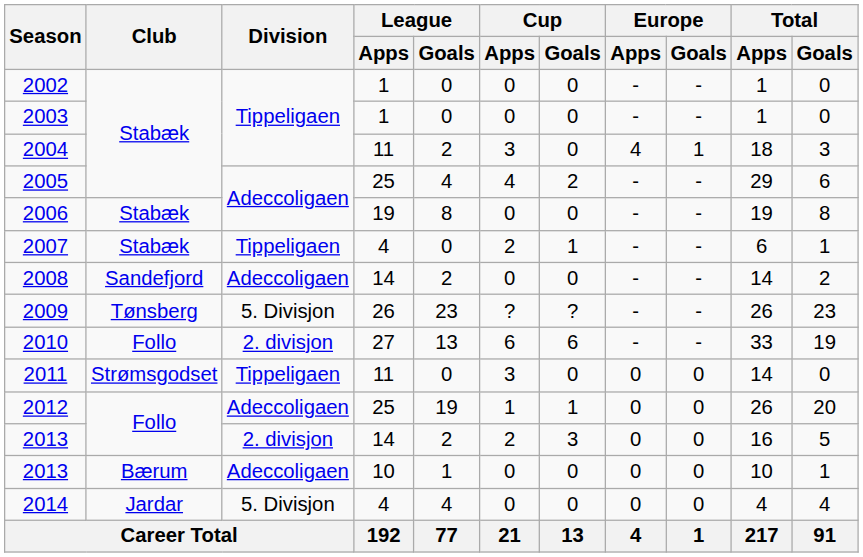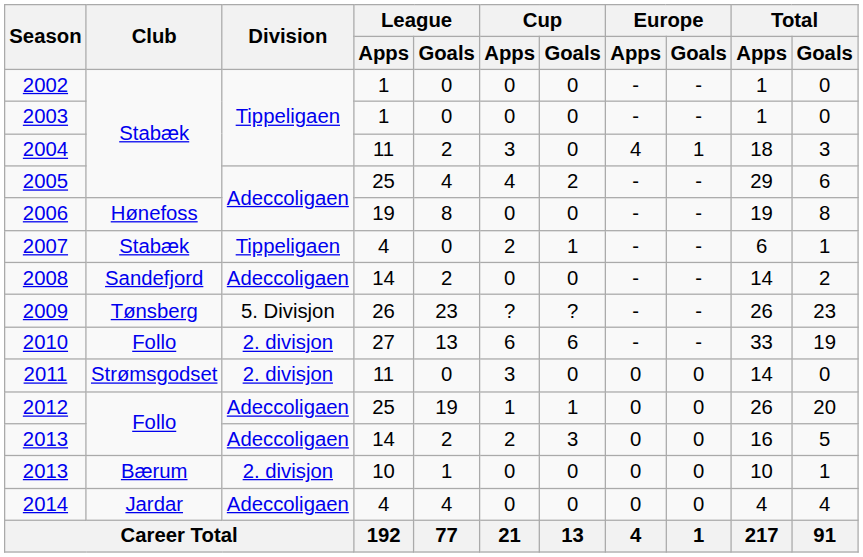 <table class="wikitable" style="text-align: center;">
 <tr>
 <th rowspan="2">Season</th>
 <th rowspan="2">Club</th>
 <th rowspan="2">Division</th>
 <th colspan="2">League</th>
 <th colspan="2">Cup</th>
 <th colspan="2">Europe</th>
 <th colspan="2">Total</th>
 </tr>
 <tr>
 <th>Apps</th>
 <th>Goals</th>
 <th>Apps</th>
 <th>Goals</th>
 <th>Apps</th>
 <th>Goals</th>
 <th>Apps</th>
 <th>Goals</th>
 </tr>
 <tr>
 <td><a href='#'>2002</a></td>
 <td rowspan="4" valign="center"><a href='#'>Stabæk</a></td>
 <td rowspan="3" valign="center"><a href='#'>Tippeligaen</a></td>
 <td>1</td>
 <td>0</td>
 <td>0</td>
 <td>0</td>
 <td>-</td>
 <td>-</td>
 <td>1</td>
 <td>0</td>
 </tr>
 <tr>
 <td><a href='#'>2003</a></td>
 <td>1</td>
 <td>0</td>
 <td>0</td>
 <td>0</td>
 <td>-</td>
 <td>-</td>
 <td>1</td>
 <td>0</td>
 </tr>
 <tr>
 <td><a href='#'>2004</a></td>
 <td>11</td>
 <td>2</td>
 <td>3</td>
 <td>0</td>
 <td>4</td>
 <td>1</td>
 <td>18</td>
 <td>3</td>
 </tr>
 <tr>
 <td><a href='#'>2005</a></td>
 <td rowspan="2" valign="center"><a href='#'>Adeccoligaen</a></td>
 <td>25</td>
 <td>4</td>
 <td>4</td>
 <td>2</td>
 <td>-</td>
 <td>-</td>
 <td>29</td>
 <td>6</td>
 </tr>
 <tr>
 <td><a href='#'>2006</a></td>
-<td rowspan="1" valign="center"><a href='#'>Stabæk</a></td>
+<td rowspan="1" valign="center"><a href='#'>Hønefoss</a></td>
 <td>19</td>
 <td>8</td>
 <td>0</td>
 <td>0</td>
 <td>-</td>
 <td>-</td>
 <td>19</td>
 <td>8</td>
 </tr>
 <tr>
 <td><a href='#'>2007</a></td>
 <td rowspan="1" valign="center"><a href='#'>Stabæk</a></td>
 <td rowspan="1" valign="center"><a href='#'>Tippeligaen</a></td>
 <td>4</td>
 <td>0</td>
 <td>2</td>
 <td>1</td>
 <td>-</td>
 <td>-</td>
 <td>6</td>
 <td>1</td>
 </tr>
 <tr>
 <td><a href='#'>2008</a></td>
 <td rowspan="1" valign="center"><a href='#'>Sandefjord</a></td>
 <td rowspan="1" valign="center"><a href='#'>Adeccoligaen</a></td>
 <td>14</td>
 <td>2</td>
 <td>0</td>
 <td>0</td>
 <td>-</td>
 <td>-</td>
 <td>14</td>
 <td>2</td>
 </tr>
 <tr>
 <td><a href='#'>2009</a></td>
 <td rowspan="1" valign="center"><a href='#'>Tønsberg</a></td>
 <td rowspan="1" valign="center">5. Divisjon</td>
 <td>26</td>
 <td>23</td>
 <td>?</td>
 <td>?</td>
 <td>-</td>
 <td>-</td>
 <td>26</td>
 <td>23</td>
 </tr>
 <tr>
 <td><a href='#'>2010</a></td>
 <td rowspan="1" valign="center"><a href='#'>Follo</a></td>
 <td rowspan="1" valign="center"><a href='#'>2. divisjon</a></td>
 <td>27</td>
 <td>13</td>
 <td>6</td>
 <td>6</td>
 <td>-</td>
 <td>-</td>
 <td>33</td>
 <td>19</td>
 </tr>
 <tr>
 <td><a href='#'>2011</a></td>
 <td rowspan="1" valign="center"><a href='#'>Strømsgodset</a></td>
-<td rowspan="1" valign="center"><a href='#'>Tippeligaen</a></td>
+<td rowspan="1" valign="center"><a href='#'>2. divisjon</a></td>
 <td>11</td>
 <td>0</td>
 <td>3</td>
 <td>0</td>
 <td>0</td>
 <td>0</td>
 <td>14</td>
 <td>0</td>
 </tr>
 <tr>
 <td><a href='#'>2012</a></td>
 <td rowspan="2" valign="center"><a href='#'>Follo</a></td>
 <td rowspan="1" valign="center"><a href='#'>Adeccoligaen</a></td>
 <td>25</td>
 <td>19</td>
 <td>1</td>
 <td>1</td>
 <td>0</td>
 <td>0</td>
 <td>26</td>
 <td>20</td>
 </tr>
 <tr>
 <td><a href='#'>2013</a></td>
-<td rowspan="1" valign="center"><a href='#'>2. divisjon</a></td>
+<td rowspan="1" valign="center"><a href='#'>Adeccoligaen</a></td>
 <td>14</td>
 <td>2</td>
 <td>2</td>
 <td>3</td>
 <td>0</td>
 <td>0</td>
 <td>16</td>
 <td>5</td>
 </tr>
 <tr>
 <td><a href='#'>2013</a></td>
 <td rowspan="1" valign="center"><a href='#'>Bærum</a></td>
-<td rowspan="1" valign="center"><a href='#'>Adeccoligaen</a></td>
+<td rowspan="1" valign="center"><a href='#'>2. divisjon</a></td>
 <td>10</td>
 <td>1</td>
 <td>0</td>
 <td>0</td>
 <td>0</td>
 <td>0</td>
 <td>10</td>
 <td>1</td>
 </tr>
 <tr>
 <td><a href='#'>2014</a></td>
 <td rowspan="1" valign="center"><a href='#'>Jardar</a></td>
-<td rowspan="1" valign="center">5. Divisjon</td>
+<td rowspan="1" valign="center"><a href='#'>Adeccoligaen</a></td>
 <td>4</td>
 <td>4</td>
 <td>0</td>
 <td>0</td>
 <td>0</td>
 <td>0</td>
 <td>4</td>
 <td>4</td>
 </tr>
 <tr>
 <th colspan="3">Career Total</th>
 <th>192</th>
 <th>77</th>
 <th>21</th>
 <th>13</th>
 <th>4</th>
 <th>1</th>
 <th>217</th>
 <th>91</th>
 </tr>
 </table>
